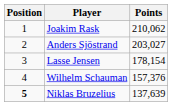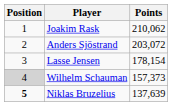 <table class=wikitable>
 <tr>
 <th>Position</th>
 <th>Player</th>
 <th>Points</th>
 </tr>
 <tr>
 <td align=center>1</td>
 <td> <a href='#'>Joakim Rask</a></td>
 <td align=center>210,062</td>
 </tr>
 <tr>
 <td align=center>2</td>
 <td> <a href='#'>Anders Sjöstrand</a></td>
-<td align=center>203,027</td>
+<td align=center>203,072</td>
 </tr>
 <tr>
 <td align=center>3</td>
 <td> <a href='#'>Lasse Jensen</a></td>
 <td align=center>178,154</td>
 </tr>
 <tr>
-<td align=center>4</td>
+<td align=center style="background: lightgrey;">4</td>
 <td> <a href='#'>Wilhelm Schauman</a></td>
-<td align=center>157,376</td>
+<td align=center>157,373</td>
 </tr>
 <tr>
 <td align=center><strong>5</strong></td>
 <td> <a href='#'>Niklas Bruzelius</a></td>
 <td align=center>137,639</td>
 </tr>
 </table>
